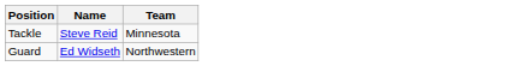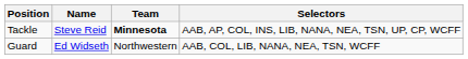 <table class="wikitable" style="font-size: 90%">
 <tr>
 <th>Position</th>
 <th>Name</th>
 <th>Team</th>
+<th>Selectors</th>
 </tr>
 <tr>
 <td>Tackle</td>
 <td><a href='#'>Steve Reid</a></td>
-<td>Minnesota</td>
+<td><strong>Minnesota</strong></td>
+<td>AAB, AP, COL, INS, LIB, NANA, NEA, TSN, UP, CP, WCFF</td>
 </tr>
 <tr>
 <td>Guard</td>
 <td><a href='#'>Ed Widseth</a></td>
 <td>Northwestern</td>
+<td>AAB, COL, LIB, NANA, NEA, TSN, WCFF</td>
 </tr>
 </table>
